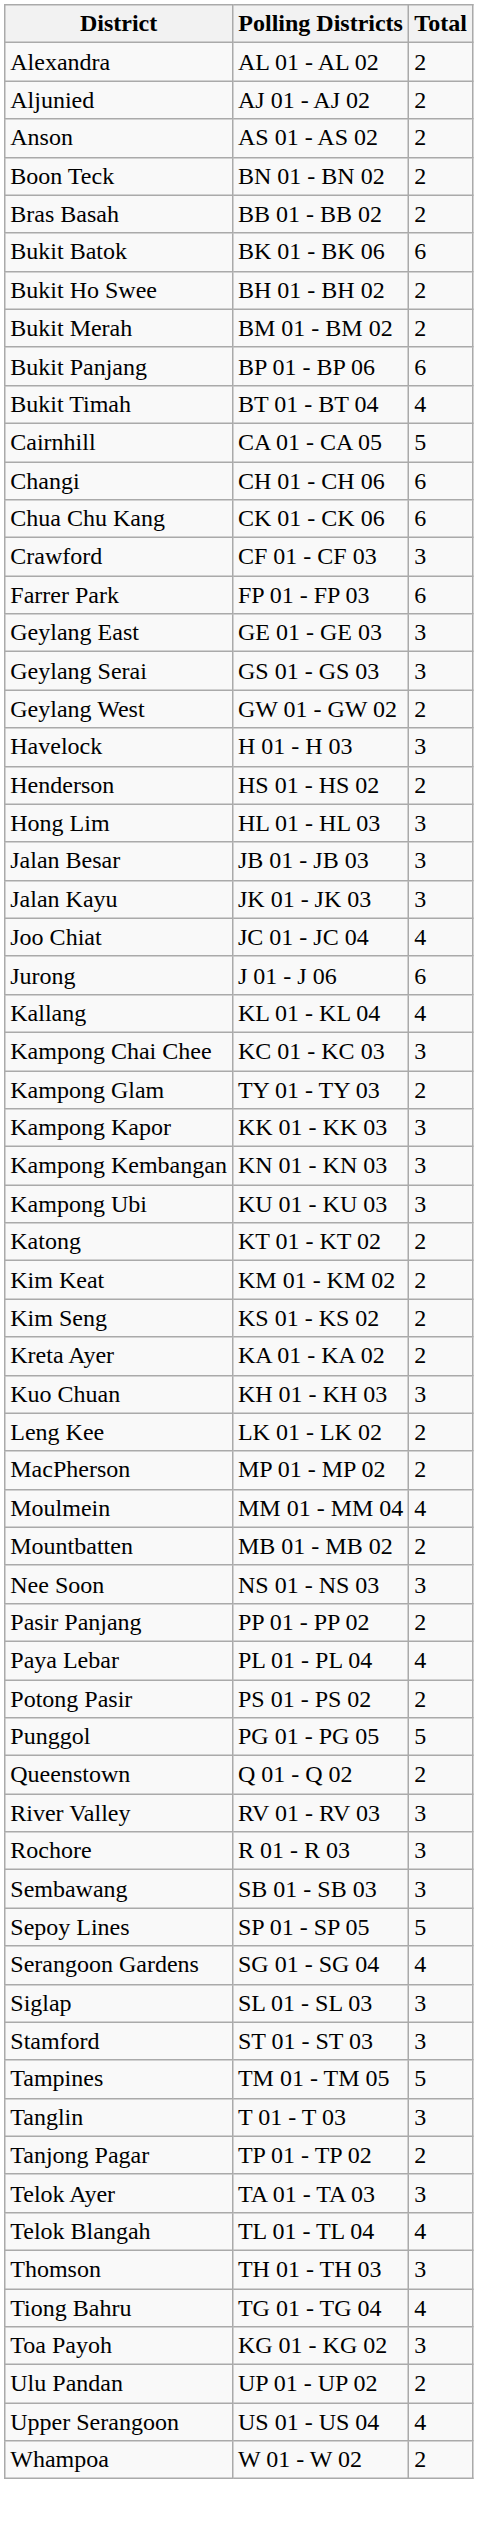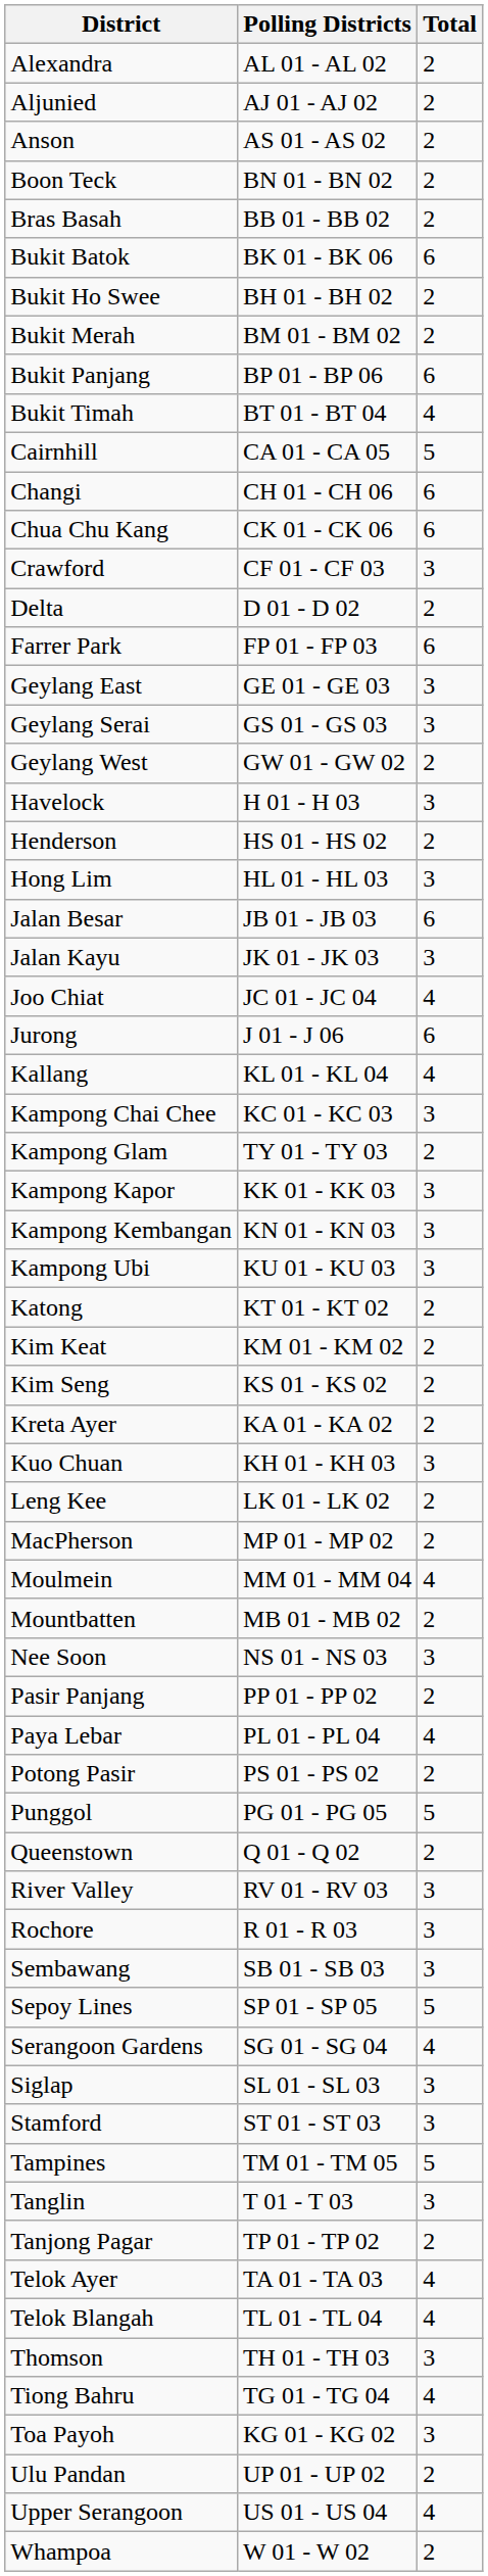 <table class="wikitable">
 <tr>
 <th>District</th>
 <th>Polling Districts</th>
 <th>Total</th>
 </tr>
 <tr>
 <td>Alexandra</td>
 <td>AL 01 - AL 02</td>
 <td>2</td>
 </tr>
 <tr>
 <td>Aljunied</td>
 <td>AJ 01 - AJ 02</td>
 <td>2</td>
 </tr>
 <tr>
 <td>Anson</td>
 <td>AS 01 - AS 02</td>
 <td>2</td>
 </tr>
 <tr>
 <td>Boon Teck</td>
 <td>BN 01 - BN 02</td>
 <td>2</td>
 </tr>
 <tr>
 <td>Bras Basah</td>
 <td>BB 01 - BB 02</td>
 <td>2</td>
 </tr>
 <tr>
 <td>Bukit Batok</td>
 <td>BK 01 - BK 06</td>
 <td>6</td>
 </tr>
 <tr>
 <td>Bukit Ho Swee</td>
 <td>BH 01 - BH 02</td>
 <td>2</td>
 </tr>
 <tr>
 <td>Bukit Merah</td>
 <td>BM 01 - BM 02</td>
 <td>2</td>
 </tr>
 <tr>
 <td>Bukit Panjang</td>
 <td>BP 01 - BP 06</td>
 <td>6</td>
 </tr>
 <tr>
 <td>Bukit Timah</td>
 <td>BT 01 - BT 04</td>
 <td>4</td>
 </tr>
 <tr>
 <td>Cairnhill</td>
 <td>CA 01 - CA 05</td>
 <td>5</td>
 </tr>
 <tr>
 <td>Changi</td>
 <td>CH 01 - CH 06</td>
 <td>6</td>
 </tr>
 <tr>
 <td>Chua Chu Kang</td>
 <td>CK 01 - CK 06</td>
 <td>6</td>
 </tr>
 <tr>
 <td>Crawford</td>
 <td>CF 01 - CF 03</td>
 <td>3</td>
 </tr>
 <tr>
+<td>Delta</td>
+<td>D 01 - D 02</td>
+<td>2</td>
+</tr>
+<tr>
 <td>Farrer Park</td>
 <td>FP 01 - FP 03</td>
 <td>6</td>
 </tr>
 <tr>
 <td>Geylang East</td>
 <td>GE 01 - GE 03</td>
 <td>3</td>
 </tr>
 <tr>
 <td>Geylang Serai</td>
 <td>GS 01 - GS 03</td>
 <td>3</td>
 </tr>
 <tr>
 <td>Geylang West</td>
 <td>GW 01 - GW 02</td>
 <td>2</td>
 </tr>
 <tr>
 <td>Havelock</td>
 <td>H 01 - H 03</td>
 <td>3</td>
 </tr>
 <tr>
 <td>Henderson</td>
 <td>HS 01 - HS 02</td>
 <td>2</td>
 </tr>
 <tr>
 <td>Hong Lim</td>
 <td>HL 01 - HL 03</td>
 <td>3</td>
 </tr>
 <tr>
 <td>Jalan Besar</td>
 <td>JB 01 - JB 03</td>
-<td>3</td>
+<td>6</td>
 </tr>
 <tr>
 <td>Jalan Kayu</td>
 <td>JK 01 - JK 03</td>
 <td>3</td>
 </tr>
 <tr>
 <td>Joo Chiat</td>
 <td>JC 01 - JC 04</td>
 <td>4</td>
 </tr>
 <tr>
 <td>Jurong</td>
 <td>J 01 - J 06</td>
 <td>6</td>
 </tr>
 <tr>
 <td>Kallang</td>
 <td>KL 01 - KL 04</td>
 <td>4</td>
 </tr>
 <tr>
 <td>Kampong Chai Chee</td>
 <td>KC 01 - KC 03</td>
 <td>3</td>
 </tr>
 <tr>
 <td>Kampong Glam</td>
 <td>TY 01 - TY 03</td>
 <td>2</td>
 </tr>
 <tr>
 <td>Kampong Kapor</td>
 <td>KK 01 - KK 03</td>
 <td>3</td>
 </tr>
 <tr>
 <td>Kampong Kembangan</td>
 <td>KN 01 - KN 03</td>
 <td>3</td>
 </tr>
 <tr>
 <td>Kampong Ubi</td>
 <td>KU 01 - KU 03</td>
 <td>3</td>
 </tr>
 <tr>
 <td>Katong</td>
 <td>KT 01 - KT 02</td>
 <td>2</td>
 </tr>
 <tr>
 <td>Kim Keat</td>
 <td>KM 01 - KM 02</td>
 <td>2</td>
 </tr>
 <tr>
 <td>Kim Seng</td>
 <td>KS 01 - KS 02</td>
 <td>2</td>
 </tr>
 <tr>
 <td>Kreta Ayer</td>
 <td>KA 01 - KA 02</td>
 <td>2</td>
 </tr>
 <tr>
 <td>Kuo Chuan</td>
 <td>KH 01 - KH 03</td>
 <td>3</td>
 </tr>
 <tr>
 <td>Leng Kee</td>
 <td>LK 01 - LK 02</td>
 <td>2</td>
 </tr>
 <tr>
 <td>MacPherson</td>
 <td>MP 01 - MP 02</td>
 <td>2</td>
 </tr>
 <tr>
 <td>Moulmein</td>
 <td>MM 01 - MM 04</td>
 <td>4</td>
 </tr>
 <tr>
 <td>Mountbatten</td>
 <td>MB 01 - MB 02</td>
 <td>2</td>
 </tr>
 <tr>
 <td>Nee Soon</td>
 <td>NS 01 - NS 03</td>
 <td>3</td>
 </tr>
 <tr>
 <td>Pasir Panjang</td>
 <td>PP 01 - PP 02</td>
 <td>2</td>
 </tr>
 <tr>
 <td>Paya Lebar</td>
 <td>PL 01 - PL 04</td>
 <td>4</td>
 </tr>
 <tr>
 <td>Potong Pasir</td>
 <td>PS 01 - PS 02</td>
 <td>2</td>
 </tr>
 <tr>
 <td>Punggol</td>
 <td>PG 01 - PG 05</td>
 <td>5</td>
 </tr>
 <tr>
 <td>Queenstown</td>
 <td>Q 01 - Q 02</td>
 <td>2</td>
 </tr>
 <tr>
 <td>River Valley</td>
 <td>RV 01 - RV 03</td>
 <td>3</td>
 </tr>
 <tr>
 <td>Rochore</td>
 <td>R 01 - R 03</td>
 <td>3</td>
 </tr>
 <tr>
 <td>Sembawang</td>
 <td>SB 01 - SB 03</td>
 <td>3</td>
 </tr>
 <tr>
 <td>Sepoy Lines</td>
 <td>SP 01 - SP 05</td>
 <td>5</td>
 </tr>
 <tr>
 <td>Serangoon Gardens</td>
 <td>SG 01 - SG 04</td>
 <td>4</td>
 </tr>
 <tr>
 <td>Siglap</td>
 <td>SL 01 - SL 03</td>
 <td>3</td>
 </tr>
 <tr>
 <td>Stamford</td>
 <td>ST 01 - ST 03</td>
 <td>3</td>
 </tr>
 <tr>
 <td>Tampines</td>
 <td>TM 01 - TM 05</td>
 <td>5</td>
 </tr>
 <tr>
 <td>Tanglin</td>
 <td>T 01 - T 03</td>
 <td>3</td>
 </tr>
 <tr>
 <td>Tanjong Pagar</td>
 <td>TP 01 - TP 02</td>
 <td>2</td>
 </tr>
 <tr>
 <td>Telok Ayer</td>
 <td>TA 01 - TA 03</td>
-<td>3</td>
+<td>4</td>
 </tr>
 <tr>
 <td>Telok Blangah</td>
 <td>TL 01 - TL 04</td>
 <td>4</td>
 </tr>
 <tr>
 <td>Thomson</td>
 <td>TH 01 - TH 03</td>
 <td>3</td>
 </tr>
 <tr>
 <td>Tiong Bahru</td>
 <td>TG 01 - TG 04</td>
 <td>4</td>
 </tr>
 <tr>
 <td>Toa Payoh</td>
 <td>KG 01 - KG 02</td>
 <td>3</td>
 </tr>
 <tr>
 <td>Ulu Pandan</td>
 <td>UP 01 - UP 02</td>
 <td>2</td>
 </tr>
 <tr>
 <td>Upper Serangoon</td>
 <td>US 01 - US 04</td>
 <td>4</td>
 </tr>
 <tr>
 <td>Whampoa</td>
 <td>W 01 - W 02</td>
 <td>2</td>
 </tr>
 </table>
